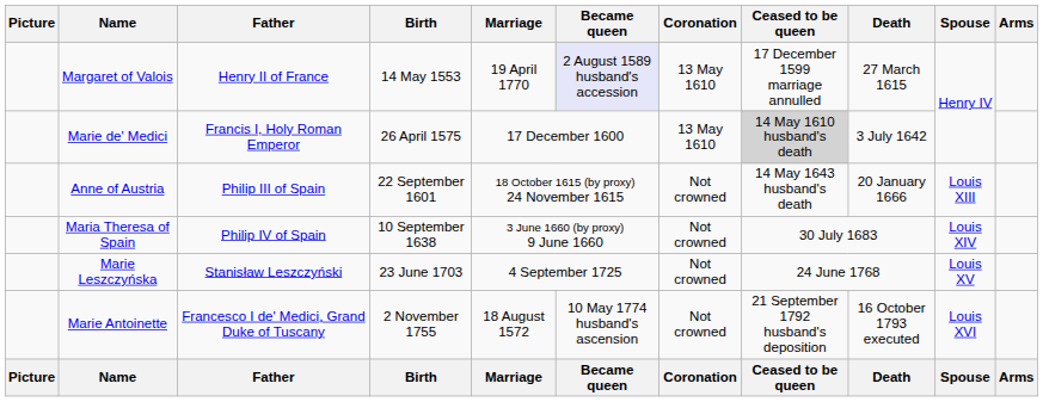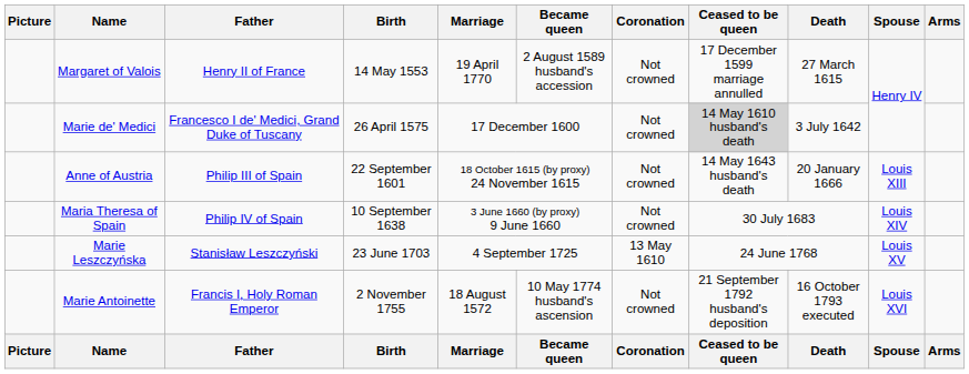 <table width=95% class="wikitable">
 <tr>
 <th>Picture</th>
 <th>Name</th>
 <th>Father</th>
 <th>Birth</th>
 <th>Marriage</th>
 <th>Became queen</th>
 <th>Coronation</th>
 <th>Ceased to be queen</th>
 <th>Death</th>
 <th>Spouse</th>
 <th>Arms</th>
 </tr>
 <tr>
 <td align=center></td>
 <td align=center><a href='#'>Margaret of Valois</a></td>
 <td align="center"><a href='#'>Henry II of France</a></td>
 <td align=center>14 May 1553</td>
 <td align="center">19 April 1770</td>
-<td align="center" style="background: lavender;">2 August 1589<br>husband's accession</td>
-<td align="center">13 May 1610</td>
+<td align="center">2 August 1589<br>husband's accession</td>
+<td align="center">Not crowned</td>
 <td align="center">17 December 1599<br>marriage annulled</td>
 <td align="center">27 March 1615</td>
 <td align="center" rowspan="2"><a href='#'>Henry IV</a></td>
 <td></td>
 </tr>
 <tr>
 <td align=center></td>
 <td align="center"><a href='#'>Marie de' Medici</a></td>
-<td align="center"><a href='#'>Francis I, Holy Roman Emperor</a></td>
+<td align="center"><a href='#'>Francesco I de' Medici, Grand Duke of Tuscany</a></td>
 <td align=center>26 April 1575</td>
 <td align="center" colspan="2">17 December 1600</td>
-<td align="center">13 May 1610</td>
+<td align="center">Not crowned</td>
 <td align="center" style="background: lightgrey;">14 May 1610<br>husband's death</td>
 <td align="center">3 July 1642</td>
 <td></td>
 </tr>
 <tr>
 <td align=center></td>
 <td align="center"><a href='#'>Anne of Austria</a></td>
 <td align="center"><a href='#'>Philip III of Spain</a></td>
 <td align=center>22 September 1601</td>
 <td align="center" colspan="2"><small>18 October 1615 (by proxy)</small><br>24 November 1615</td>
 <td align="center">Not crowned</td>
 <td align="center">14 May 1643<br>husband's death</td>
 <td align="center">20 January 1666</td>
 <td align="center"><a href='#'>Louis XIII</a></td>
 <td></td>
 </tr>
 <tr>
 <td align=center></td>
 <td align="center"><a href='#'>Maria Theresa of Spain</a></td>
 <td align="center"><a href='#'>Philip IV of Spain</a></td>
 <td align="center">10 September 1638</td>
 <td align="center" colspan="2"><small>3 June 1660 (by proxy)</small><br>9 June 1660</td>
 <td align="center">Not crowned</td>
 <td align="center" colspan="2">30 July 1683</td>
 <td align="center"><a href='#'>Louis XIV</a></td>
 <td></td>
 </tr>
 <tr>
 <td align=center></td>
 <td align=center><a href='#'>Marie Leszczyńska</a></td>
 <td align="center"><a href='#'>Stanisław Leszczyński</a></td>
 <td align=center>23 June 1703</td>
 <td align="center" colspan="2">4 September 1725</td>
-<td align="center">Not crowned</td>
+<td align="center">13 May 1610</td>
 <td align="center" colspan="2">24 June 1768</td>
 <td align="center"><a href='#'>Louis XV</a></td>
 <td></td>
 </tr>
 <tr>
 <td align=center></td>
 <td align="center"><a href='#'>Marie Antoinette</a></td>
-<td align="center"><a href='#'>Francesco I de' Medici, Grand Duke of Tuscany</a></td>
+<td align="center"><a href='#'>Francis I, Holy Roman Emperor</a></td>
 <td align=center>2 November 1755</td>
 <td align="center">18 August 1572</td>
 <td align="center">10 May 1774<br>husband's ascension</td>
 <td align="center">Not crowned</td>
 <td align="center">21 September 1792<br>husband's deposition</td>
 <td align="center">16 October 1793<br>executed</td>
 <td align="center"><a href='#'>Louis XVI</a></td>
 <td></td>
 </tr>
 <tr>
 <th>Picture</th>
 <th>Name</th>
 <th>Father</th>
 <th>Birth</th>
 <th>Marriage</th>
 <th>Became queen</th>
 <th>Coronation</th>
 <th>Ceased to be queen</th>
 <th>Death</th>
 <th>Spouse</th>
 <th>Arms</th>
 </tr>
 </table>
